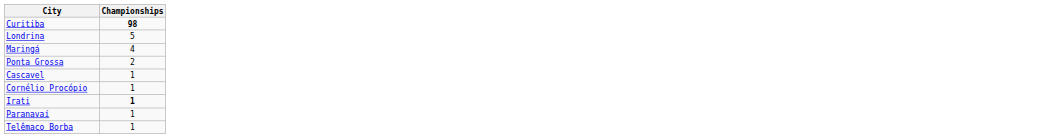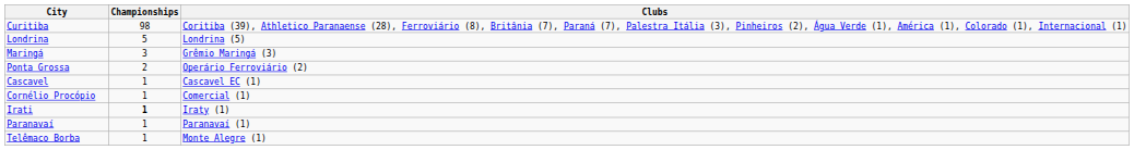 <table class="wikitable">
 <tr>
 <th style="width:150px">City</th>
 <th>Championships</th>
+<th>Clubs</th>
 </tr>
 <tr>
 <td> <a href='#'>Curitiba</a></td>
-<td align="center"><strong>98</strong></td>
+<td align="center">98</td>
+<td><a href='#'>Coritiba</a> (39), <a href='#'>Athletico Paranaense</a> (28), <a href='#'>Ferroviário</a> (8), <a href='#'>Britânia</a> (7), <a href='#'>Paraná</a> (7), <a href='#'>Palestra Itália</a> (3), <a href='#'>Pinheiros</a> (2), <a href='#'>Água Verde</a> (1), <a href='#'>América</a> (1), <a href='#'>Colorado</a> (1), <a href='#'>Internacional</a> (1)</td>
 </tr>
 <tr>
 <td> <a href='#'>Londrina</a></td>
 <td align="center">5</td>
+<td><a href='#'>Londrina</a> (5)</td>
 </tr>
 <tr>
 <td> <a href='#'>Maringá</a></td>
-<td align="center">4</td>
+<td align="center">3</td>
+<td><a href='#'>Grêmio Maringá</a> (3)</td>
 </tr>
 <tr>
 <td> <a href='#'>Ponta Grossa</a></td>
 <td align="center">2</td>
+<td><a href='#'>Operário Ferroviário</a> (2)</td>
 </tr>
 <tr>
 <td> <a href='#'>Cascavel</a></td>
 <td align="center">1</td>
+<td><a href='#'>Cascavel EC</a> (1)</td>
 </tr>
 <tr>
 <td> <a href='#'>Cornélio Procópio</a></td>
 <td align="center">1</td>
+<td><a href='#'>Comercial</a> (1)</td>
 </tr>
 <tr>
 <td> <a href='#'>Irati</a></td>
 <td align="center"><strong>1</strong></td>
+<td><a href='#'>Iraty</a> (1)</td>
 </tr>
 <tr>
 <td> <a href='#'>Paranavaí</a></td>
 <td align="center">1</td>
+<td><a href='#'>Paranavaí</a> (1)</td>
 </tr>
 <tr>
 <td> <a href='#'>Telêmaco Borba</a></td>
 <td align="center">1</td>
+<td><a href='#'>Monte Alegre</a> (1)</td>
 </tr>
 </table>
